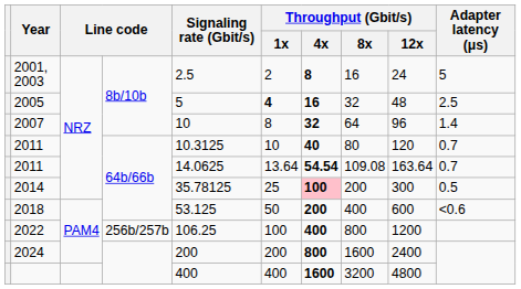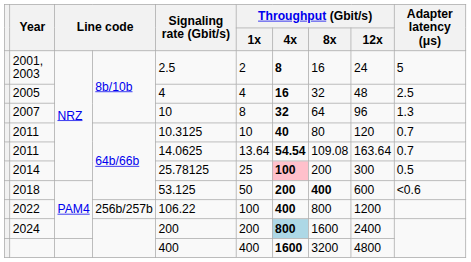 <table class="wikitable">
 <tr>
 <th rowspan="2"></th>
 <th rowspan="2">Year</th>
 <th colspan="2" rowspan="2">Line code</th>
 <th rowspan="2">Signaling rate (Gbit/s)</th>
 <th colspan="4"><a href='#'>Throughput</a> (Gbit/s)</th>
 <th rowspan="2">Adapter latency (μs)</th>
 </tr>
 <tr>
 <th>1x</th>
 <th>4x</th>
 <th>8x</th>
 <th>12x</th>
 </tr>
 <tr>
 <th></th>
 <td>2001, 2003</td>
 <td rowspan="6"><a href='#'>NRZ</a></td>
 <td rowspan="3"><a href='#'>8b/10b</a></td>
 <td>2.5</td>
 <td>2</td>
 <td><strong>8</strong></td>
 <td>16</td>
 <td>24</td>
 <td>5</td>
 </tr>
 <tr>
 <th></th>
 <td>2005</td>
-<td>5</td>
-<td><strong>4</strong></td>
+<td>4</td>
+<td>4</td>
 <td><strong>16</strong></td>
 <td>32</td>
 <td>48</td>
 <td>2.5</td>
 </tr>
 <tr>
 <th></th>
 <td>2007</td>
 <td>10</td>
 <td>8</td>
 <td><strong>32</strong></td>
 <td>64</td>
 <td>96</td>
-<td>1.4</td>
+<td>1.3</td>
 </tr>
 <tr>
 <th></th>
 <td>2011</td>
 <td rowspan="4"><a href='#'>64b/66b</a></td>
 <td>10.3125</td>
 <td>10</td>
 <td><strong>40</strong></td>
 <td>80</td>
 <td>120</td>
 <td>0.7</td>
 </tr>
 <tr>
 <th></th>
 <td>2011</td>
 <td>14.0625</td>
 <td>13.64</td>
 <td><strong>54.54</strong></td>
 <td>109.08</td>
 <td>163.64</td>
 <td>0.7</td>
 </tr>
 <tr>
 <th></th>
 <td>2014</td>
-<td>35.78125</td>
+<td>25.78125</td>
 <td>25</td>
 <td style="background: pink;"><strong>100</strong></td>
 <td>200</td>
 <td>300</td>
 <td>0.5</td>
 </tr>
 <tr>
 <th></th>
 <td>2018</td>
 <td rowspan="3"><a href='#'>PAM4</a></td>
 <td>53.125</td>
 <td>50</td>
 <td><strong>200</strong></td>
-<td>400</td>
+<td><strong>400</strong></td>
 <td>600</td>
 <td><0.6</td>
 </tr>
 <tr>
 <th></th>
 <td>2022</td>
 <td>256b/257b</td>
-<td>106.25</td>
+<td>106.22</td>
 <td>100</td>
 <td><strong>400</strong></td>
 <td>800</td>
 <td>1200</td>
 <td></td>
 </tr>
 <tr>
 <th></th>
 <td>2024</td>
 <td rowspan="2"></td>
 <td>200</td>
 <td>200</td>
-<td><strong>800</strong></td>
+<td style="background: lightblue;"><strong>800</strong></td>
 <td>1600</td>
 <td>2400</td>
 <td rowspan="2"></td>
 </tr>
 <tr>
 <th></th>
 <td></td>
 <td></td>
 <td>400</td>
 <td>400</td>
 <td><strong>1600</strong></td>
 <td>3200</td>
 <td>4800</td>
 </tr>
 </table>
